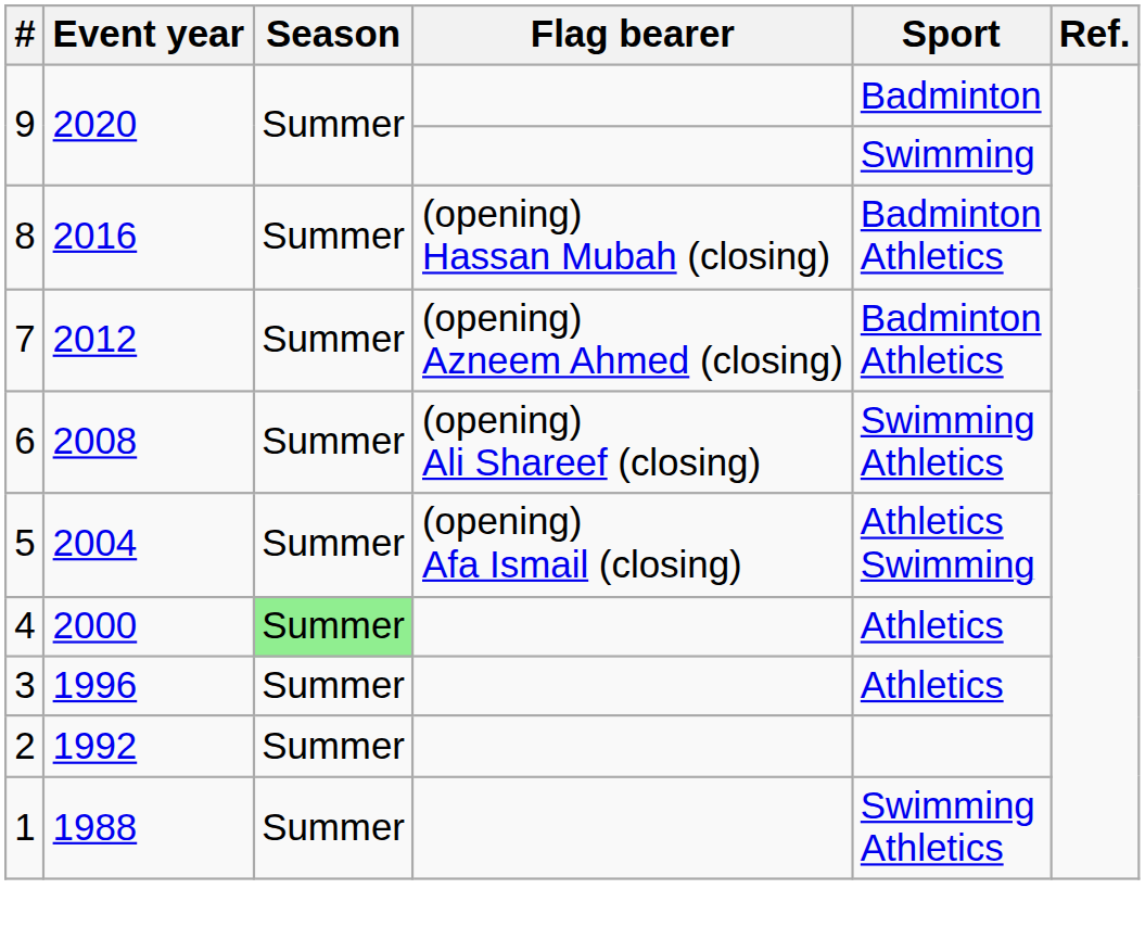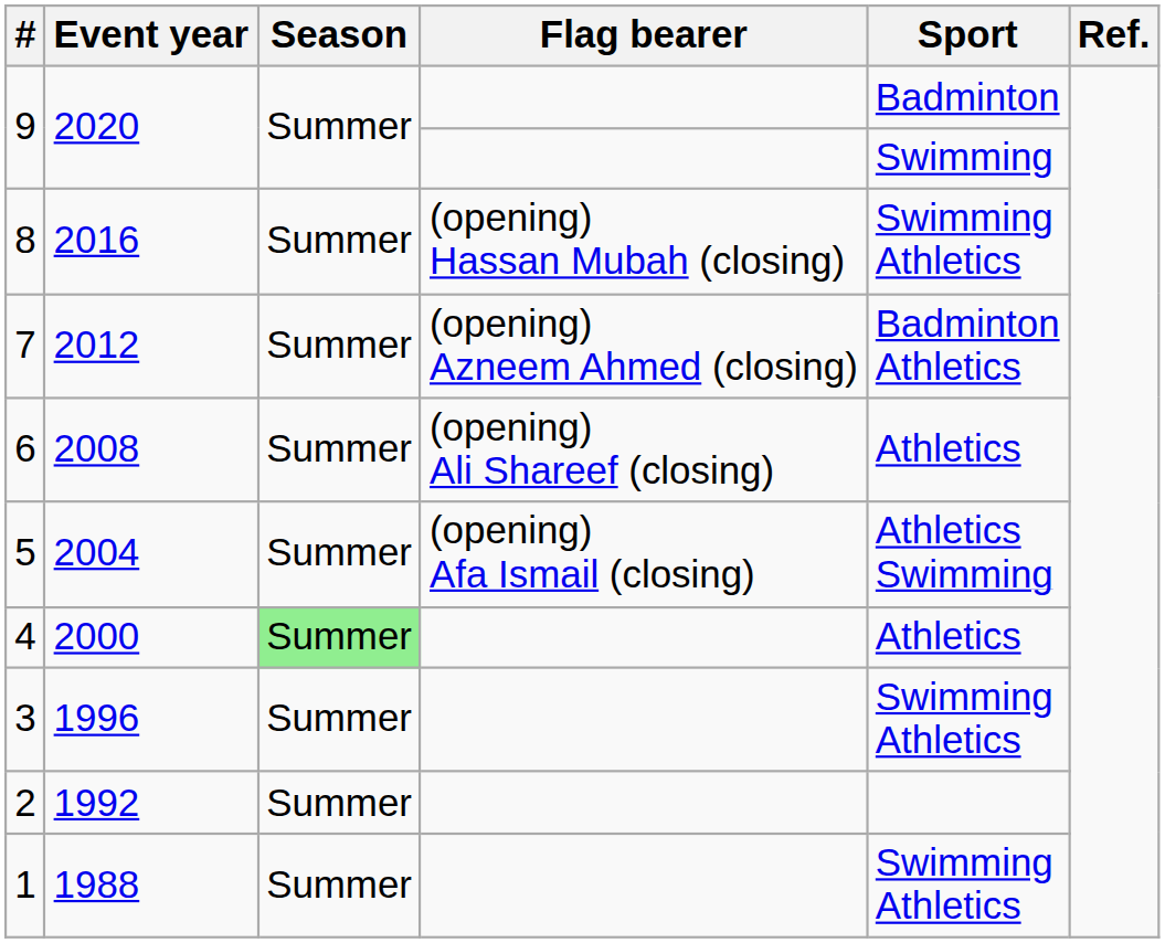 <table class="wikitable sortable">
 <tr>
 <th>#</th>
 <th>Event year</th>
 <th>Season</th>
 <th>Flag bearer</th>
 <th>Sport</th>
 <th>Ref.</th>
 </tr>
 <tr>
 <td rowspan="2">9</td>
 <td rowspan="2"><a href='#'>2020</a></td>
 <td rowspan="2">Summer</td>
 <td></td>
 <td><a href='#'>Badminton</a></td>
 <td rowspan="10"></td>
 </tr>
 <tr>
 <td></td>
 <td><a href='#'>Swimming</a></td>
 </tr>
 <tr>
 <td>8</td>
 <td><a href='#'>2016</a></td>
 <td>Summer</td>
 <td> (opening)<br><a href='#'>Hassan Mubah</a> (closing)</td>
-<td><a href='#'>Badminton</a><br><a href='#'>Athletics</a></td>
+<td><a href='#'>Swimming</a><br><a href='#'>Athletics</a></td>
 </tr>
 <tr>
 <td>7</td>
 <td><a href='#'>2012</a></td>
 <td>Summer</td>
 <td> (opening)<br><a href='#'>Azneem Ahmed</a> (closing)</td>
 <td><a href='#'>Badminton</a><br><a href='#'>Athletics</a></td>
 </tr>
 <tr>
 <td>6</td>
 <td><a href='#'>2008</a></td>
 <td>Summer</td>
 <td> (opening)<br><a href='#'>Ali Shareef</a> (closing)</td>
-<td><a href='#'>Swimming</a><br><a href='#'>Athletics</a></td>
+<td><a href='#'>Athletics</a></td>
 </tr>
 <tr>
 <td>5</td>
 <td><a href='#'>2004</a></td>
 <td>Summer</td>
 <td> (opening)<br><a href='#'>Afa Ismail</a> (closing)</td>
 <td><a href='#'>Athletics</a><br><a href='#'>Swimming</a></td>
 </tr>
 <tr>
 <td>4</td>
 <td><a href='#'>2000</a></td>
 <td style="background: lightgreen;">Summer</td>
 <td></td>
 <td><a href='#'>Athletics</a></td>
 </tr>
 <tr>
 <td>3</td>
 <td><a href='#'>1996</a></td>
 <td>Summer</td>
 <td></td>
-<td><a href='#'>Athletics</a></td>
+<td><a href='#'>Swimming</a><br><a href='#'>Athletics</a></td>
 </tr>
 <tr>
 <td>2</td>
 <td><a href='#'>1992</a></td>
 <td>Summer</td>
 <td></td>
 <td></td>
 </tr>
 <tr>
 <td>1</td>
 <td><a href='#'>1988</a></td>
 <td>Summer</td>
 <td></td>
 <td><a href='#'>Swimming</a><br><a href='#'>Athletics</a></td>
 </tr>
 </table>
